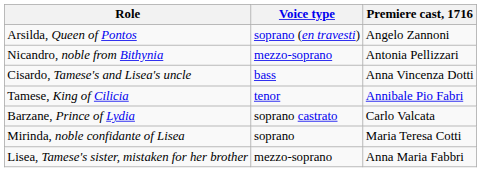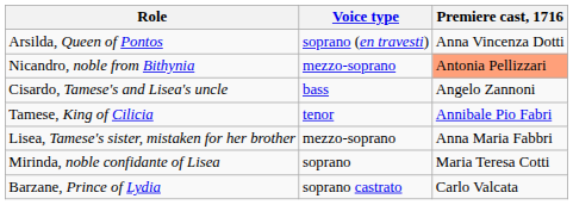 <table class="wikitable">
 <tr>
 <th>Role</th>
 <th><a href='#'>Voice type</a></th>
 <th>Premiere cast, 1716</th>
 </tr>
 <tr>
 <td>Arsilda, <em>Queen of <a href='#'>Pontos</a></em></td>
 <td><a href='#'>soprano</a> (<em><a href='#'>en travesti</a></em>)</td>
-<td>Angelo Zannoni</td>
+<td>Anna Vincenza Dotti</td>
 </tr>
 <tr>
 <td>Nicandro, <em>noble from <a href='#'>Bithynia</a></em></td>
 <td><a href='#'>mezzo-soprano</a></td>
-<td>Antonia Pellizzari</td>
+<td style="background: lightsalmon;">Antonia Pellizzari</td>
 </tr>
 <tr>
 <td>Cisardo, <em>Tamese's and Lisea's uncle</em></td>
 <td><a href='#'>bass</a></td>
-<td>Anna Vincenza Dotti</td>
+<td>Angelo Zannoni</td>
 </tr>
 <tr>
 <td>Tamese, <em>King of <a href='#'>Cilicia</a></em></td>
 <td><a href='#'>tenor</a></td>
 <td><a href='#'>Annibale Pio Fabri</a></td>
 </tr>
 <tr>
-<td>Barzane, <em>Prince of <a href='#'>Lydia</a></em></td>
-<td>soprano <a href='#'>castrato</a></td>
-<td>Carlo Valcata</td>
+<td>Lisea, <em>Tamese's sister, mistaken for her brother</em></td>
+<td>mezzo-soprano</td>
+<td>Anna Maria Fabbri</td>
 </tr>
 <tr>
 <td>Mirinda, <em>noble confidante of Lisea</em></td>
 <td>soprano</td>
 <td>Maria Teresa Cotti</td>
 </tr>
 <tr>
-<td>Lisea, <em>Tamese's sister, mistaken for her brother</em></td>
-<td>mezzo-soprano</td>
-<td>Anna Maria Fabbri</td>
+<td>Barzane, <em>Prince of <a href='#'>Lydia</a></em></td>
+<td>soprano <a href='#'>castrato</a></td>
+<td>Carlo Valcata</td>
 </tr>
 </table>
